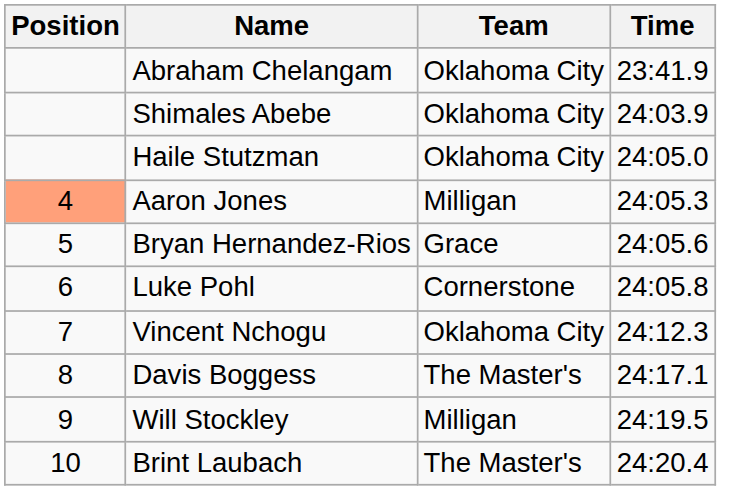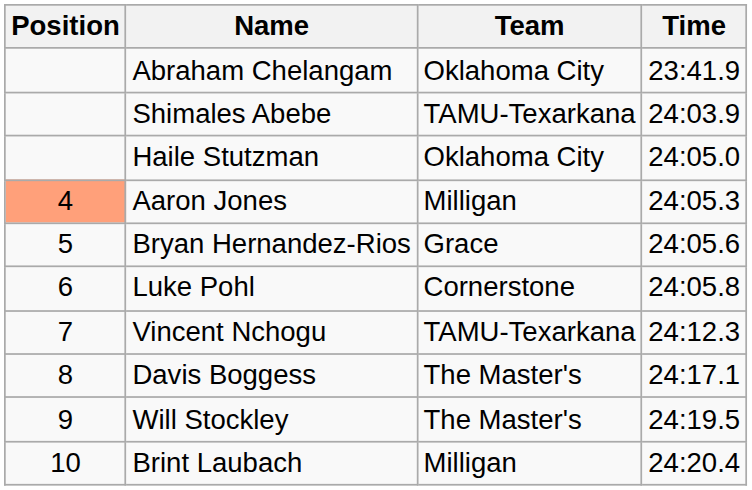 <table class="wikitable sortable">
 <tr>
 <th>Position</th>
 <th>Name</th>
 <th>Team</th>
 <th>Time</th>
 </tr>
 <tr>
 <td align=center></td>
 <td>Abraham Chelangam</td>
 <td>Oklahoma City</td>
 <td>23:41.9</td>
 </tr>
 <tr>
 <td align=center></td>
 <td>Shimales Abebe</td>
-<td>Oklahoma City</td>
+<td>TAMU-Texarkana</td>
 <td>24:03.9</td>
 </tr>
 <tr>
 <td align=center></td>
 <td>Haile Stutzman</td>
 <td>Oklahoma City</td>
 <td>24:05.0</td>
 </tr>
 <tr>
 <td align=center style="background: lightsalmon;">4</td>
 <td>Aaron Jones</td>
 <td>Milligan</td>
 <td>24:05.3</td>
 </tr>
 <tr>
 <td align=center>5</td>
 <td>Bryan Hernandez-Rios</td>
 <td>Grace</td>
 <td>24:05.6</td>
 </tr>
 <tr>
 <td align=center>6</td>
 <td>Luke Pohl</td>
 <td>Cornerstone</td>
 <td>24:05.8</td>
 </tr>
 <tr>
 <td align=center>7</td>
 <td>Vincent Nchogu</td>
-<td>Oklahoma City</td>
+<td>TAMU-Texarkana</td>
 <td>24:12.3</td>
 </tr>
 <tr>
 <td align=center>8</td>
 <td>Davis Boggess</td>
 <td>The Master's</td>
 <td>24:17.1</td>
 </tr>
 <tr>
 <td align=center>9</td>
 <td>Will Stockley</td>
-<td>Milligan</td>
+<td>The Master's</td>
 <td>24:19.5</td>
 </tr>
 <tr>
 <td align=center>10</td>
 <td>Brint Laubach</td>
-<td>The Master's</td>
+<td>Milligan</td>
 <td>24:20.4</td>
 </tr>
 </table>
